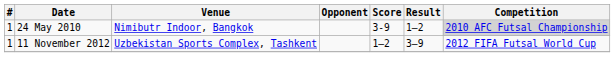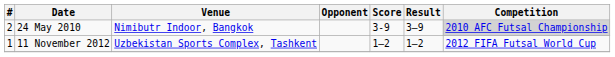 <table class="wikitable">
 <tr>
 <th>#</th>
 <th>Date</th>
 <th>Venue</th>
 <th>Opponent</th>
 <th>Score</th>
 <th>Result</th>
 <th>Competition</th>
 </tr>
 <tr>
-<td>1</td>
+<td>2</td>
 <td>24 May 2010</td>
 <td> <a href='#'>Nimibutr Indoor</a>, <a href='#'>Bangkok</a></td>
 <td></td>
 <td>3-9</td>
-<td>1–2</td>
+<td>3–9</td>
 <td style="background: lightgrey;"><a href='#'>2010 AFC Futsal Championship</a></td>
 </tr>
 <tr>
 <td>1</td>
 <td>11 November 2012</td>
 <td> <a href='#'>Uzbekistan Sports Complex</a>, <a href='#'>Tashkent</a></td>
 <td></td>
 <td>1–2</td>
-<td>3–9</td>
+<td>1–2</td>
 <td><a href='#'>2012 FIFA Futsal World Cup</a></td>
 </tr>
 <tr>
 </tr>
 </table>
